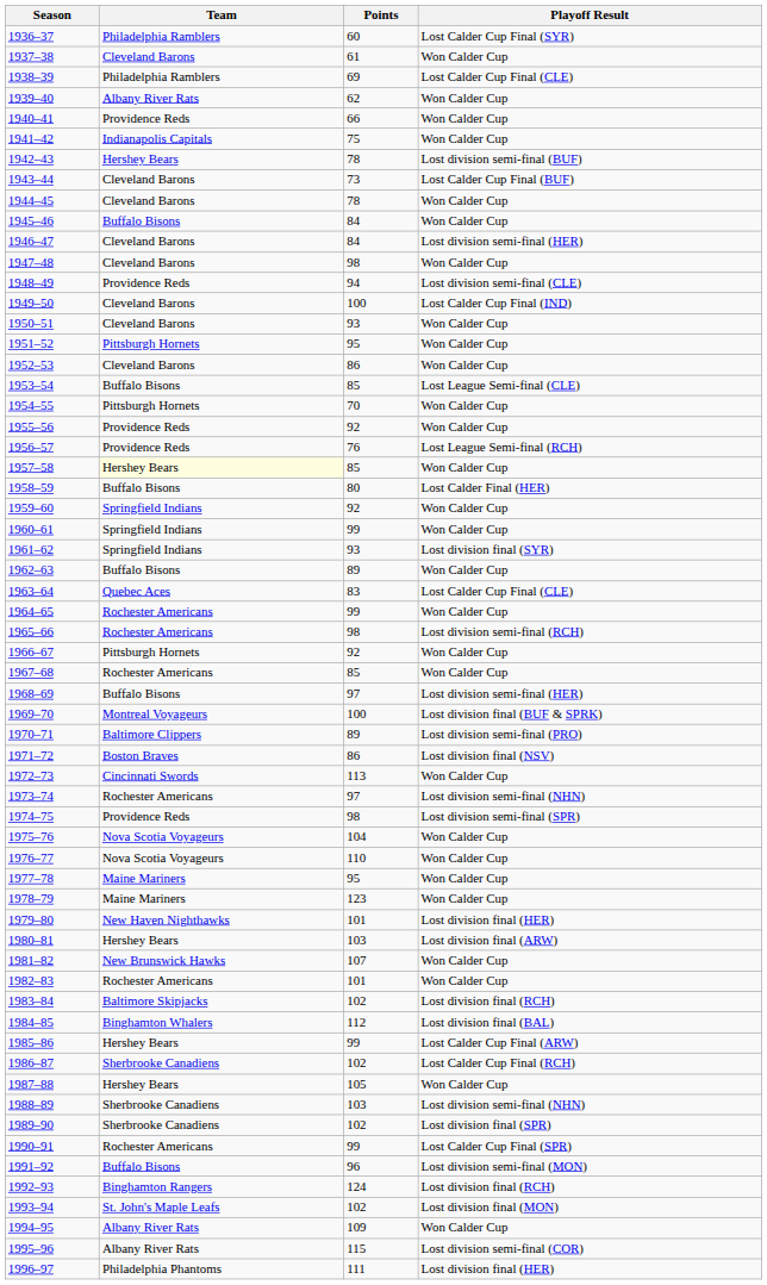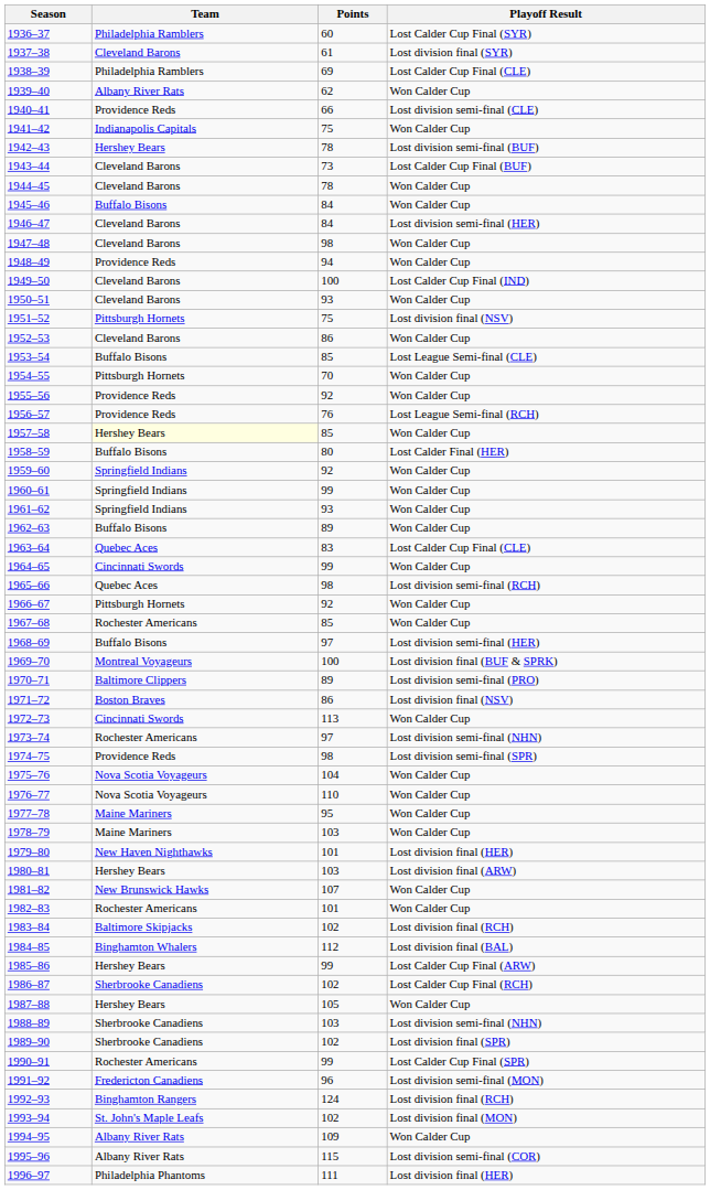 <table class="wikitable sortable" style="width:59%">
 <tr>
 <th>Season</th>
 <th>Team</th>
 <th>Points</th>
 <th>Playoff Result</th>
 </tr>
 <tr>
 <td><a href='#'>1936–37</a></td>
 <td><a href='#'>Philadelphia Ramblers</a></td>
 <td>60</td>
 <td>Lost Calder Cup Final (<a href='#'>SYR</a>)</td>
 </tr>
 <tr>
 <td><a href='#'>1937–38</a></td>
 <td><a href='#'>Cleveland Barons</a></td>
 <td>61</td>
-<td>Won Calder Cup</td>
+<td>Lost division final (<a href='#'>SYR</a>)</td>
 </tr>
 <tr>
 <td><a href='#'>1938–39</a></td>
 <td>Philadelphia Ramblers</td>
 <td>69</td>
 <td>Lost Calder Cup Final (<a href='#'>CLE</a>)</td>
 </tr>
 <tr>
 <td><a href='#'>1939–40</a></td>
 <td><a href='#'>Albany River Rats</a></td>
 <td>62</td>
 <td>Won Calder Cup</td>
 </tr>
 <tr>
 <td><a href='#'>1940–41</a></td>
 <td>Providence Reds</td>
 <td>66</td>
-<td>Won Calder Cup</td>
+<td>Lost division semi-final (<a href='#'>CLE</a>)</td>
 </tr>
 <tr>
 <td><a href='#'>1941–42</a></td>
 <td><a href='#'>Indianapolis Capitals</a></td>
 <td>75</td>
 <td>Won Calder Cup</td>
 </tr>
 <tr>
 <td><a href='#'>1942–43</a></td>
 <td><a href='#'>Hershey Bears</a></td>
 <td>78</td>
 <td>Lost division semi-final (<a href='#'>BUF</a>)</td>
 </tr>
 <tr>
 <td><a href='#'>1943–44</a></td>
 <td>Cleveland Barons</td>
 <td>73</td>
 <td>Lost Calder Cup Final (<a href='#'>BUF</a>)</td>
 </tr>
 <tr>
 <td><a href='#'>1944–45</a></td>
 <td>Cleveland Barons</td>
 <td>78</td>
 <td>Won Calder Cup</td>
 </tr>
 <tr>
 <td><a href='#'>1945–46</a></td>
 <td><a href='#'>Buffalo Bisons</a></td>
 <td>84</td>
 <td>Won Calder Cup</td>
 </tr>
 <tr>
 <td><a href='#'>1946–47</a></td>
 <td>Cleveland Barons</td>
 <td>84</td>
 <td>Lost division semi-final (<a href='#'>HER</a>)</td>
 </tr>
 <tr>
 <td><a href='#'>1947–48</a></td>
 <td>Cleveland Barons</td>
 <td>98</td>
 <td>Won Calder Cup</td>
 </tr>
 <tr>
 <td><a href='#'>1948–49</a></td>
 <td>Providence Reds</td>
 <td>94</td>
-<td>Lost division semi-final (<a href='#'>CLE</a>)</td>
+<td>Won Calder Cup</td>
 </tr>
 <tr>
 <td><a href='#'>1949–50</a></td>
 <td>Cleveland Barons</td>
 <td>100</td>
 <td>Lost Calder Cup Final (<a href='#'>IND</a>)</td>
 </tr>
 <tr>
 <td><a href='#'>1950–51</a></td>
 <td>Cleveland Barons</td>
 <td>93</td>
 <td>Won Calder Cup</td>
 </tr>
 <tr>
 <td><a href='#'>1951–52</a></td>
 <td><a href='#'>Pittsburgh Hornets</a></td>
-<td>95</td>
-<td>Won Calder Cup</td>
+<td>75</td>
+<td>Lost division final (<a href='#'>NSV</a>)</td>
 </tr>
 <tr>
 <td><a href='#'>1952–53</a></td>
 <td>Cleveland Barons</td>
 <td>86</td>
 <td>Won Calder Cup</td>
 </tr>
 <tr>
 <td><a href='#'>1953–54</a></td>
 <td>Buffalo Bisons</td>
 <td>85</td>
 <td>Lost League Semi-final (<a href='#'>CLE</a>)</td>
 </tr>
 <tr>
 <td><a href='#'>1954–55</a></td>
 <td>Pittsburgh Hornets</td>
 <td>70</td>
 <td>Won Calder Cup</td>
 </tr>
 <tr>
 <td><a href='#'>1955–56</a></td>
 <td>Providence Reds</td>
 <td>92</td>
 <td>Won Calder Cup</td>
 </tr>
 <tr>
 <td><a href='#'>1956–57</a></td>
 <td>Providence Reds</td>
 <td>76</td>
 <td>Lost League Semi-final (<a href='#'>RCH</a>)</td>
 </tr>
 <tr>
 <td><a href='#'>1957–58</a></td>
 <td style="background: lightyellow;">Hershey Bears</td>
 <td>85</td>
 <td>Won Calder Cup</td>
 </tr>
 <tr>
 <td><a href='#'>1958–59</a></td>
 <td>Buffalo Bisons</td>
 <td>80</td>
 <td>Lost Calder Final (<a href='#'>HER</a>)</td>
 </tr>
 <tr>
 <td><a href='#'>1959–60</a></td>
 <td><a href='#'>Springfield Indians</a></td>
 <td>92</td>
 <td>Won Calder Cup</td>
 </tr>
 <tr>
 <td><a href='#'>1960–61</a></td>
 <td>Springfield Indians</td>
 <td>99</td>
 <td>Won Calder Cup</td>
 </tr>
 <tr>
 <td><a href='#'>1961–62</a></td>
 <td>Springfield Indians</td>
 <td>93</td>
-<td>Lost division final (<a href='#'>SYR</a>)</td>
+<td>Won Calder Cup</td>
 </tr>
 <tr>
 <td><a href='#'>1962–63</a></td>
 <td>Buffalo Bisons</td>
 <td>89</td>
 <td>Won Calder Cup</td>
 </tr>
 <tr>
 <td><a href='#'>1963–64</a></td>
 <td><a href='#'>Quebec Aces</a></td>
 <td>83</td>
 <td>Lost Calder Cup Final (<a href='#'>CLE</a>)</td>
 </tr>
 <tr>
 <td><a href='#'>1964–65</a></td>
-<td><a href='#'>Rochester Americans</a></td>
+<td><a href='#'>Cincinnati Swords</a></td>
 <td>99</td>
 <td>Won Calder Cup</td>
 </tr>
 <tr>
 <td><a href='#'>1965–66</a></td>
-<td><a href='#'>Rochester Americans</a></td>
+<td>Quebec Aces</td>
 <td>98</td>
 <td>Lost division semi-final (<a href='#'>RCH</a>)</td>
 </tr>
 <tr>
 <td><a href='#'>1966–67</a></td>
 <td>Pittsburgh Hornets</td>
 <td>92</td>
 <td>Won Calder Cup</td>
 </tr>
 <tr>
 <td><a href='#'>1967–68</a></td>
 <td>Rochester Americans</td>
 <td>85</td>
 <td>Won Calder Cup</td>
 </tr>
 <tr>
 <td><a href='#'>1968–69</a></td>
 <td>Buffalo Bisons</td>
 <td>97</td>
 <td>Lost division semi-final (<a href='#'>HER</a>)</td>
 </tr>
 <tr>
 <td><a href='#'>1969–70</a></td>
 <td><a href='#'>Montreal Voyageurs</a></td>
 <td>100</td>
 <td>Lost division final (<a href='#'>BUF</a> & <a href='#'>SPRK</a>)</td>
 </tr>
 <tr>
 <td><a href='#'>1970–71</a></td>
 <td><a href='#'>Baltimore Clippers</a></td>
 <td>89</td>
 <td>Lost division semi-final (<a href='#'>PRO</a>)</td>
 </tr>
 <tr>
 <td><a href='#'>1971–72</a></td>
 <td><a href='#'>Boston Braves</a></td>
 <td>86</td>
 <td>Lost division final (<a href='#'>NSV</a>)</td>
 </tr>
 <tr>
 <td><a href='#'>1972–73</a></td>
 <td><a href='#'>Cincinnati Swords</a></td>
 <td>113</td>
 <td>Won Calder Cup</td>
 </tr>
 <tr>
 <td><a href='#'>1973–74</a></td>
 <td>Rochester Americans</td>
 <td>97</td>
 <td>Lost division semi-final (<a href='#'>NHN</a>)</td>
 </tr>
 <tr>
 <td><a href='#'>1974–75</a></td>
 <td>Providence Reds</td>
 <td>98</td>
 <td>Lost division semi-final (<a href='#'>SPR</a>)</td>
 </tr>
 <tr>
 <td><a href='#'>1975–76</a></td>
 <td><a href='#'>Nova Scotia Voyageurs</a></td>
 <td>104</td>
 <td>Won Calder Cup</td>
 </tr>
 <tr>
 <td><a href='#'>1976–77</a></td>
 <td>Nova Scotia Voyageurs</td>
 <td>110</td>
 <td>Won Calder Cup</td>
 </tr>
 <tr>
 <td><a href='#'>1977–78</a></td>
 <td><a href='#'>Maine Mariners</a></td>
 <td>95</td>
 <td>Won Calder Cup</td>
 </tr>
 <tr>
 <td><a href='#'>1978–79</a></td>
 <td>Maine Mariners</td>
-<td>123</td>
+<td>103</td>
 <td>Won Calder Cup</td>
 </tr>
 <tr>
 <td><a href='#'>1979–80</a></td>
 <td><a href='#'>New Haven Nighthawks</a></td>
 <td>101</td>
 <td>Lost division final (<a href='#'>HER</a>)</td>
 </tr>
 <tr>
 <td><a href='#'>1980–81</a></td>
 <td>Hershey Bears</td>
 <td>103</td>
 <td>Lost division final (<a href='#'>ARW</a>)</td>
 </tr>
 <tr>
 <td><a href='#'>1981–82</a></td>
 <td><a href='#'>New Brunswick Hawks</a></td>
 <td>107</td>
 <td>Won Calder Cup</td>
 </tr>
 <tr>
 <td><a href='#'>1982–83</a></td>
 <td>Rochester Americans</td>
 <td>101</td>
 <td>Won Calder Cup</td>
 </tr>
 <tr>
 <td><a href='#'>1983–84</a></td>
 <td><a href='#'>Baltimore Skipjacks</a></td>
 <td>102</td>
 <td>Lost division final (<a href='#'>RCH</a>)</td>
 </tr>
 <tr>
 <td><a href='#'>1984–85</a></td>
 <td><a href='#'>Binghamton Whalers</a></td>
 <td>112</td>
 <td>Lost division final (<a href='#'>BAL</a>)</td>
 </tr>
 <tr>
 <td><a href='#'>1985–86</a></td>
 <td>Hershey Bears</td>
 <td>99</td>
 <td>Lost Calder Cup Final (<a href='#'>ARW</a>)</td>
 </tr>
 <tr>
 <td><a href='#'>1986–87</a></td>
 <td><a href='#'>Sherbrooke Canadiens</a></td>
 <td>102</td>
 <td>Lost Calder Cup Final (<a href='#'>RCH</a>)</td>
 </tr>
 <tr>
 <td><a href='#'>1987–88</a></td>
 <td>Hershey Bears</td>
 <td>105</td>
 <td>Won Calder Cup</td>
 </tr>
 <tr>
 <td><a href='#'>1988–89</a></td>
 <td>Sherbrooke Canadiens</td>
 <td>103</td>
 <td>Lost division semi-final (<a href='#'>NHN</a>)</td>
 </tr>
 <tr>
 <td><a href='#'>1989–90</a></td>
 <td>Sherbrooke Canadiens</td>
 <td>102</td>
 <td>Lost division final (<a href='#'>SPR</a>)</td>
 </tr>
 <tr>
 <td><a href='#'>1990–91</a></td>
 <td>Rochester Americans</td>
 <td>99</td>
 <td>Lost Calder Cup Final (<a href='#'>SPR</a>)</td>
 </tr>
 <tr>
 <td><a href='#'>1991–92</a></td>
-<td><a href='#'>Buffalo Bisons</a></td>
+<td><a href='#'>Fredericton Canadiens</a></td>
 <td>96</td>
 <td>Lost division semi-final (<a href='#'>MON</a>)</td>
 </tr>
 <tr>
 <td><a href='#'>1992–93</a></td>
 <td><a href='#'>Binghamton Rangers</a></td>
 <td>124</td>
 <td>Lost division final (<a href='#'>RCH</a>)</td>
 </tr>
 <tr>
 <td><a href='#'>1993–94</a></td>
 <td><a href='#'>St. John's Maple Leafs</a></td>
 <td>102</td>
 <td>Lost division final (<a href='#'>MON</a>)</td>
 </tr>
 <tr>
 <td><a href='#'>1994–95</a></td>
 <td><a href='#'>Albany River Rats</a></td>
 <td>109</td>
 <td>Won Calder Cup</td>
 </tr>
 <tr>
 <td><a href='#'>1995–96</a></td>
 <td>Albany River Rats</td>
 <td>115</td>
 <td>Lost division semi-final (<a href='#'>COR</a>)</td>
 </tr>
 <tr>
 <td><a href='#'>1996–97</a></td>
 <td>Philadelphia Phantoms</td>
 <td>111</td>
 <td>Lost division final (<a href='#'>HER</a>)</td>
 </tr>
 </table>
